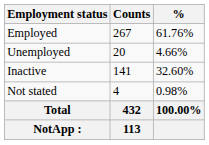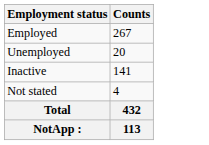 <table class="wikitable sortable">
 <tr>
 <th>Employment status</th>
 <th>Counts</th>
-<th>%</th>
 </tr>
 <tr>
 <td>Employed</td>
 <td>267</td>
-<td>61.76%</td>
 </tr>
 <tr>
 <td>Unemployed</td>
 <td>20</td>
-<td>4.66%</td>
 </tr>
 <tr>
 <td>Inactive</td>
 <td>141</td>
-<td>32.60%</td>
 </tr>
 <tr>
 <td>Not stated</td>
 <td>4</td>
-<td>0.98%</td>
 </tr>
 <tr>
 <th>Total</th>
 <th>432</th>
-<th>100.00%</th>
 </tr>
 <tr>
 <th>NotApp :</th>
 <th>113</th>
-<th></th>
 </tr>
 </table>
